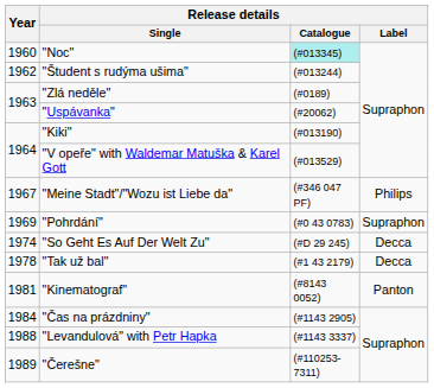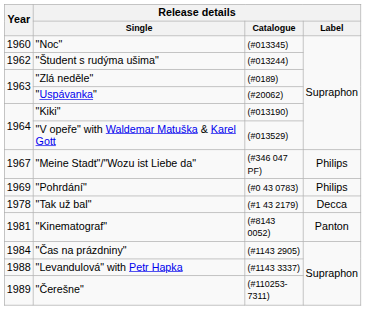 <table class="wikitable" style="text-align:center;">
 <tr>
 <th rowspan="2" width="1">Year</th>
 <th colspan="3">Release details</th>
 </tr>
 <tr style="font-size:smaller;">
 <th rowspan="1" width="310">Single</th>
 <th rowspan="1" width="80">Catalogue</th>
 <th rowspan="1" width="80">Label</th>
 </tr>
 <tr>
 <td>1960</td>
 <td align="left">"Noc"</td>
-<td align="left" style="background: paleturquoise;"><small>(#013345)</small></td>
+<td align="left"><small>(#013345)</small></td>
 <td rowspan="6">Supraphon</td>
 </tr>
 <tr>
 <td>1962</td>
 <td align="left">"Študent s rudýma ušima"</td>
 <td align="left"><small>(#013244)</small></td>
 </tr>
 <tr>
 <td rowspan="2">1963</td>
 <td align="left">"Zlá neděle"</td>
 <td align="left"><small>(#0189)</small></td>
 </tr>
 <tr>
 <td align="left">"<a href='#'>Uspávanka</a>"</td>
 <td align="left"><small>(#20062)</small></td>
 </tr>
 <tr>
 <td rowspan="2">1964</td>
 <td align="left">"Kiki"</td>
 <td align="left"><small>(#013190)</small></td>
 </tr>
 <tr>
 <td align="left">"V opeře" with <a href='#'>Waldemar Matuška</a> & <a href='#'>Karel Gott</a></td>
 <td align="left"><small>(#013529)</small></td>
 </tr>
 <tr>
 <td>1967</td>
 <td align="left">"Meine Stadt"/"Wozu ist Liebe da"</td>
 <td align="left"><small>(#346 047 PF)</small></td>
 <td>Philips</td>
 </tr>
 <tr>
 <td>1969</td>
 <td align="left">"Pohrdání"</td>
 <td align="left"><small>(#0 43 0783)</small></td>
-<td>Supraphon</td>
-</tr>
-<tr>
-<td>1974</td>
-<td align="left">"So Geht Es Auf Der Welt Zu"</td>
-<td align="left"><small>(#D 29 245)</small></td>
-<td>Decca</td>
+<td>Philips</td>
 </tr>
 <tr>
 <td>1978</td>
 <td align="left">"Tak už bal"</td>
 <td align="left"><small>(#1 43 2179)</small></td>
 <td>Decca</td>
 </tr>
 <tr>
 <td>1981</td>
 <td align="left">"Kinematograf"</td>
 <td align="left"><small>(#8143 0052)</small></td>
 <td>Panton</td>
 </tr>
 <tr>
 <td>1984</td>
 <td align="left">"Čas na prázdniny"</td>
 <td align="left"><small>(#1143 2905)</small></td>
 <td rowspan="3">Supraphon</td>
 </tr>
 <tr>
 <td>1988</td>
 <td align="left">"Levandulová" with <a href='#'>Petr Hapka</a></td>
 <td align="left"><small>(#1143 3337)</small></td>
 </tr>
 <tr>
 <td>1989</td>
 <td align="left">"Čerešne"</td>
 <td align="left"><small>(#110253-7311)</small></td>
 </tr>
 </table>
